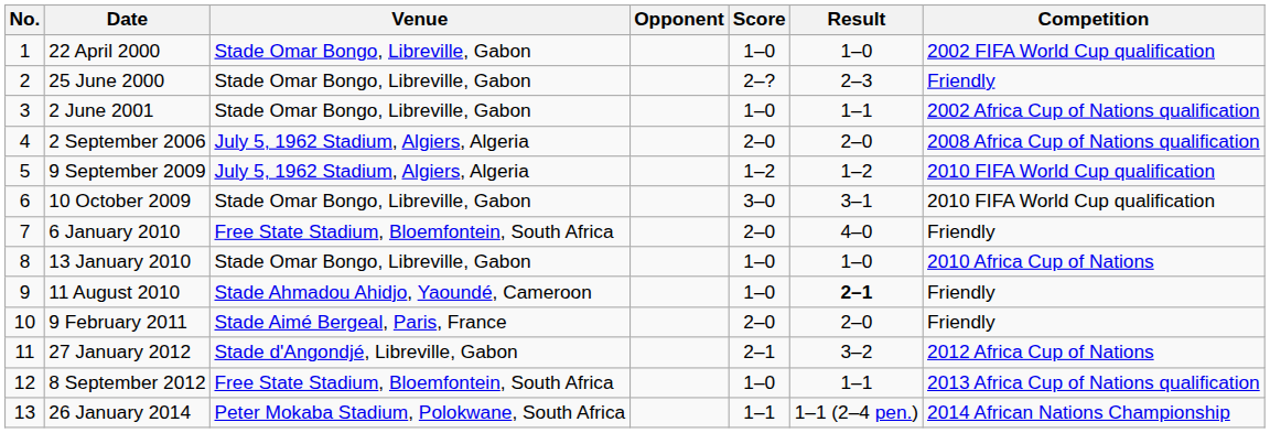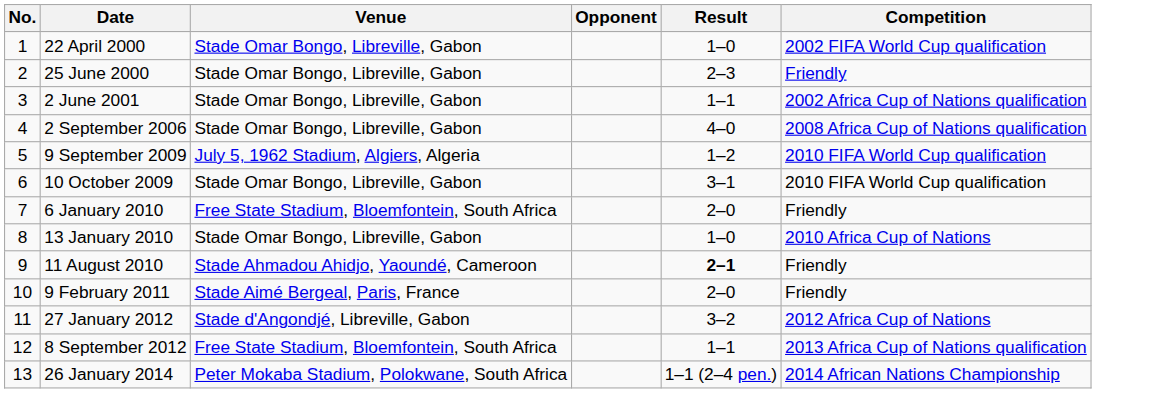 <table class="wikitable sortable">
 <tr>
 <th scope="col">No.</th>
 <th scope="col">Date</th>
 <th scope="col">Venue</th>
 <th scope="col">Opponent</th>
-<th scope="col">Score</th>
 <th scope="col">Result</th>
 <th scope="col">Competition</th>
 </tr>
 <tr>
 <td align="center">1</td>
 <td>22 April 2000</td>
 <td><a href='#'>Stade Omar Bongo</a>, <a href='#'>Libreville</a>, Gabon</td>
 <td></td>
 <td align="center">1–0</td>
-<td align="center">1–0</td>
 <td><a href='#'>2002 FIFA World Cup qualification</a></td>
 </tr>
 <tr>
 <td align="center">2</td>
 <td>25 June 2000</td>
 <td>Stade Omar Bongo, Libreville, Gabon</td>
 <td></td>
-<td align="center">2–?</td>
 <td align="center">2–3</td>
 <td><a href='#'>Friendly</a></td>
 </tr>
 <tr>
 <td align="center">3</td>
 <td>2 June 2001</td>
 <td>Stade Omar Bongo, Libreville, Gabon</td>
 <td></td>
-<td align="center">1–0</td>
 <td align="center">1–1</td>
 <td><a href='#'>2002 Africa Cup of Nations qualification</a></td>
 </tr>
 <tr>
 <td align="center">4</td>
 <td>2 September 2006</td>
-<td><a href='#'>July 5, 1962 Stadium</a>, <a href='#'>Algiers</a>, Algeria</td>
+<td>Stade Omar Bongo, Libreville, Gabon</td>
 <td></td>
-<td align="center">2–0</td>
-<td align="center">2–0</td>
+<td align="center">4–0</td>
 <td><a href='#'>2008 Africa Cup of Nations qualification</a></td>
 </tr>
 <tr>
 <td align="center">5</td>
 <td>9 September 2009</td>
 <td><a href='#'>July 5, 1962 Stadium</a>, <a href='#'>Algiers</a>, Algeria</td>
 <td></td>
 <td align="center">1–2</td>
-<td align="center">1–2</td>
 <td><a href='#'>2010 FIFA World Cup qualification</a></td>
 </tr>
 <tr>
 <td align="center">6</td>
 <td>10 October 2009</td>
 <td>Stade Omar Bongo, Libreville, Gabon</td>
 <td></td>
-<td align="center">3–0</td>
 <td align="center">3–1</td>
 <td>2010 FIFA World Cup qualification</td>
 </tr>
 <tr>
 <td align="center">7</td>
 <td>6 January 2010</td>
 <td><a href='#'>Free State Stadium</a>, <a href='#'>Bloemfontein</a>, South Africa</td>
 <td></td>
 <td align="center">2–0</td>
-<td align="center">4–0</td>
 <td>Friendly</td>
 </tr>
 <tr>
 <td align="center">8</td>
 <td>13 January 2010</td>
 <td>Stade Omar Bongo, Libreville, Gabon</td>
 <td></td>
 <td align="center">1–0</td>
-<td align="center">1–0</td>
 <td><a href='#'>2010 Africa Cup of Nations</a></td>
 </tr>
 <tr>
 <td align="center">9</td>
 <td>11 August 2010</td>
 <td><a href='#'>Stade Ahmadou Ahidjo</a>, <a href='#'>Yaoundé</a>, Cameroon</td>
 <td></td>
-<td align="center">1–0</td>
 <td align="center"><strong>2–1</strong></td>
 <td>Friendly</td>
 </tr>
 <tr>
 <td align="center">10</td>
 <td>9 February 2011</td>
 <td><a href='#'>Stade Aimé Bergeal</a>, <a href='#'>Paris</a>, France</td>
 <td></td>
 <td align="center">2–0</td>
-<td align="center">2–0</td>
 <td>Friendly</td>
 </tr>
 <tr>
 <td align="center">11</td>
 <td>27 January 2012</td>
 <td><a href='#'>Stade d'Angondjé</a>, Libreville, Gabon</td>
 <td></td>
-<td align="center">2–1</td>
 <td align="center">3–2</td>
 <td><a href='#'>2012 Africa Cup of Nations</a></td>
 </tr>
 <tr>
 <td align="center">12</td>
 <td>8 September 2012</td>
 <td><a href='#'>Free State Stadium</a>, <a href='#'>Bloemfontein</a>, South Africa</td>
 <td></td>
-<td align="center">1–0</td>
 <td align="center">1–1</td>
 <td><a href='#'>2013 Africa Cup of Nations qualification</a></td>
 </tr>
 <tr>
 <td align="center">13</td>
 <td>26 January 2014</td>
 <td><a href='#'>Peter Mokaba Stadium</a>, <a href='#'>Polokwane</a>, South Africa</td>
 <td></td>
-<td align="center">1–1</td>
 <td align="center">1–1 (2–4 <a href='#'>pen.</a>)</td>
 <td><a href='#'>2014 African Nations Championship</a></td>
 </tr>
 </table>
